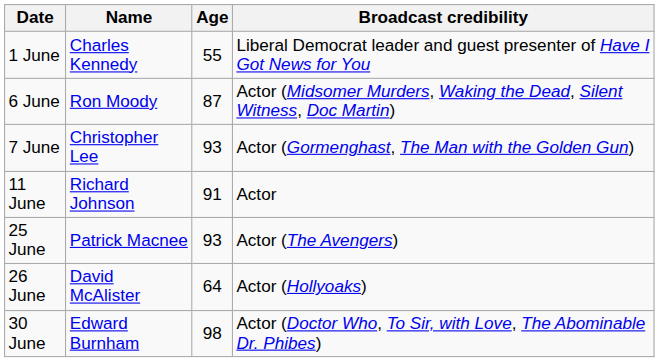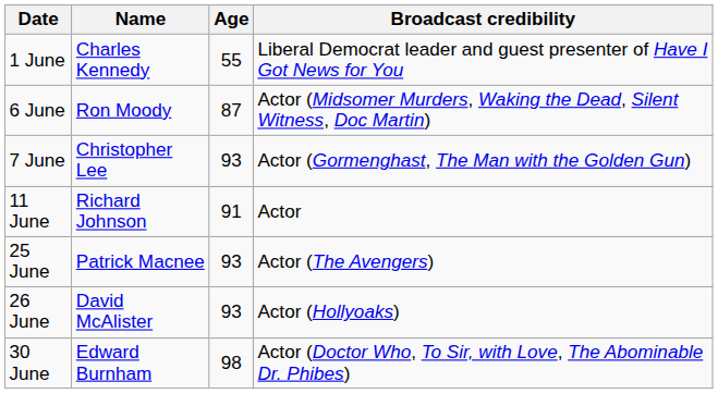 <table class="wikitable">
 <tr>
 <th>Date</th>
 <th>Name</th>
 <th>Age</th>
 <th>Broadcast credibility</th>
 </tr>
 <tr>
 <td>1 June</td>
 <td><a href='#'>Charles Kennedy</a></td>
 <td align=center>55</td>
 <td>Liberal Democrat leader and guest presenter of <em><a href='#'>Have I Got News for You</a></em></td>
 </tr>
 <tr>
 <td>6 June</td>
 <td><a href='#'>Ron Moody</a></td>
 <td align=center>87</td>
 <td>Actor (<em><a href='#'>Midsomer Murders</a></em>, <em><a href='#'>Waking the Dead</a></em>, <em><a href='#'>Silent Witness</a></em>, <em><a href='#'>Doc Martin</a></em>)</td>
 </tr>
 <tr>
 <td>7 June</td>
 <td><a href='#'>Christopher Lee</a></td>
 <td align=center>93</td>
 <td>Actor (<em><a href='#'>Gormenghast</a></em>, <em><a href='#'>The Man with the Golden Gun</a></em>)</td>
 </tr>
 <tr>
 <td>11 June</td>
 <td><a href='#'>Richard Johnson</a></td>
 <td align=center>91</td>
 <td>Actor</td>
 </tr>
 <tr>
 <td>25 June</td>
 <td><a href='#'>Patrick Macnee</a></td>
 <td align=center>93</td>
 <td>Actor (<em><a href='#'>The Avengers</a></em>)</td>
 </tr>
 <tr>
 <td>26 June</td>
 <td><a href='#'>David McAlister</a></td>
-<td align=center>64</td>
+<td align=center>93</td>
 <td>Actor (<em><a href='#'>Hollyoaks</a></em>)</td>
 </tr>
 <tr>
 <td>30 June</td>
 <td><a href='#'>Edward Burnham</a></td>
 <td align=center>98</td>
 <td>Actor (<em><a href='#'>Doctor Who</a></em>, <em><a href='#'>To Sir, with Love</a></em>, <em><a href='#'>The Abominable Dr. Phibes</a></em>)</td>
 </tr>
 </table>
